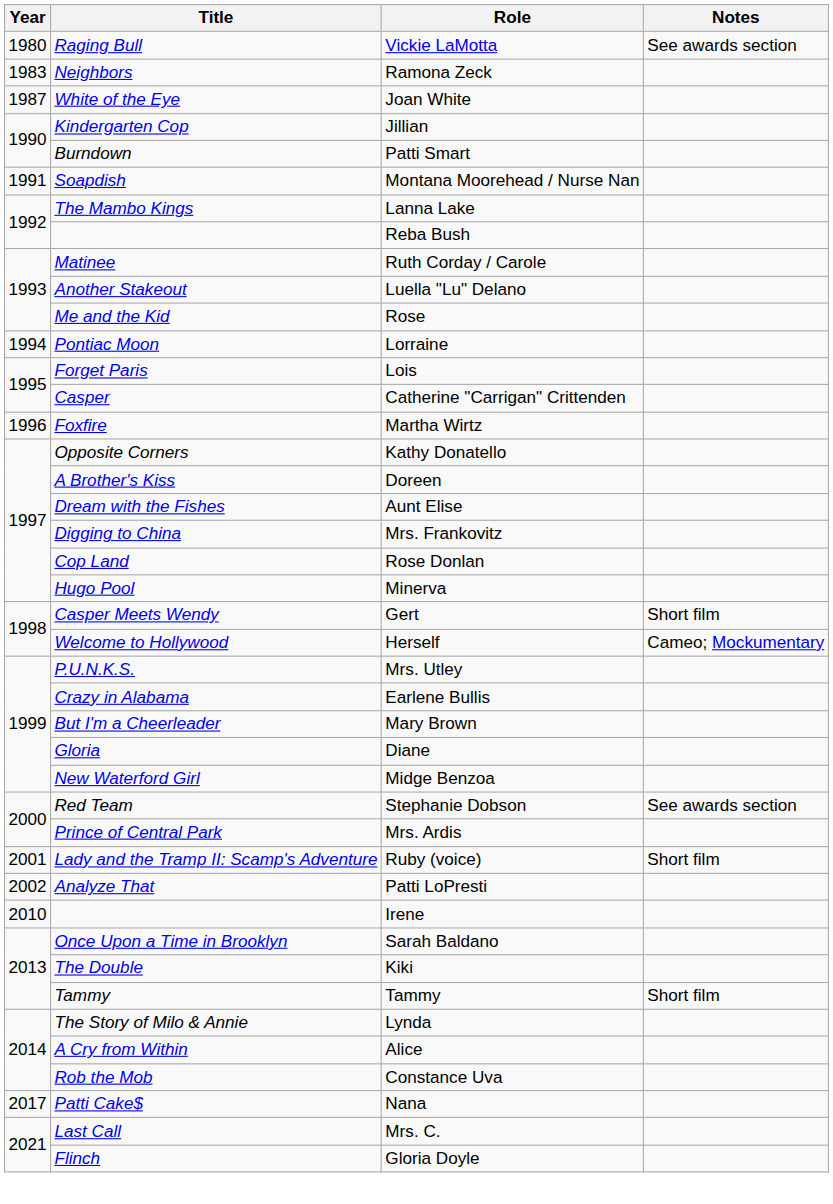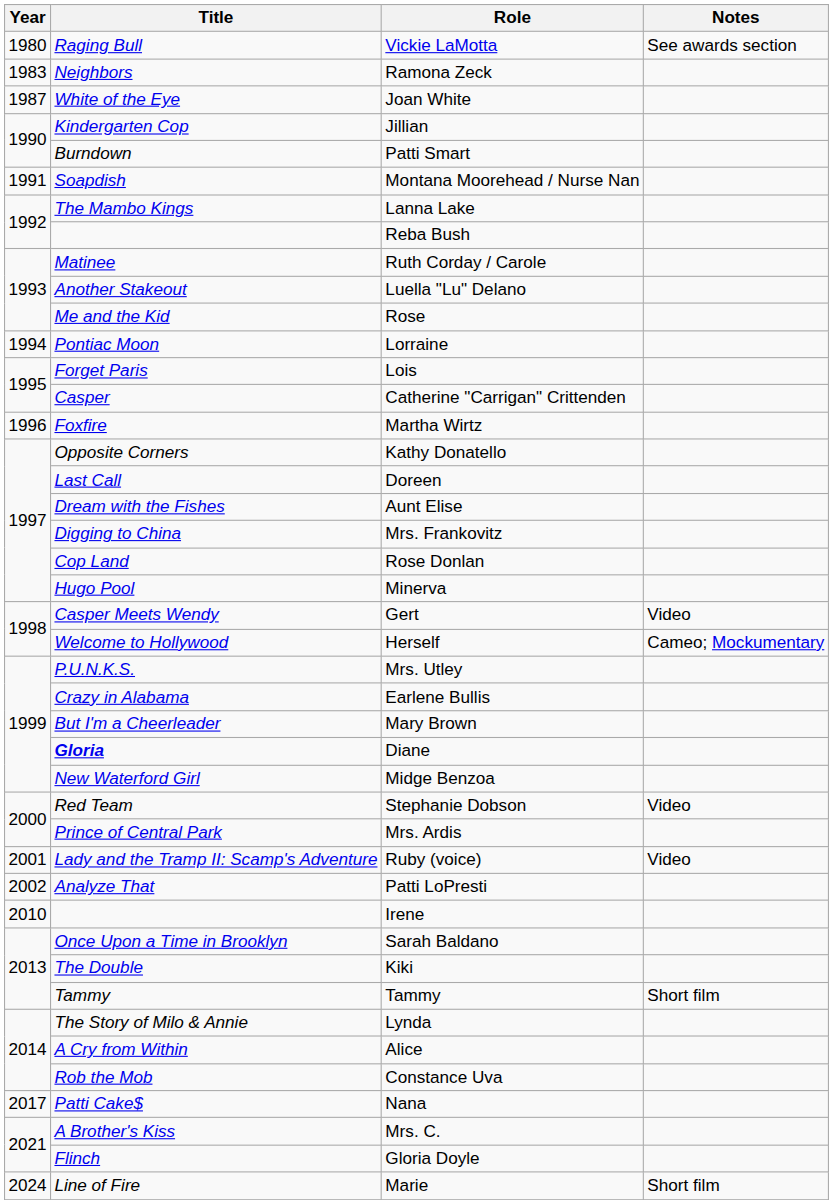 <table class="wikitable sortable">
 <tr>
 <th>Year</th>
 <th>Title</th>
 <th>Role</th>
 <th>Notes</th>
 </tr>
 <tr>
 <td>1980</td>
 <td><em><a href='#'>Raging Bull</a></em></td>
 <td><a href='#'>Vickie LaMotta</a></td>
 <td>See awards section</td>
 </tr>
 <tr>
 <td>1983</td>
 <td><em><a href='#'>Neighbors</a></em></td>
 <td>Ramona Zeck</td>
 <td></td>
 </tr>
 <tr>
 <td>1987</td>
 <td><em><a href='#'>White of the Eye</a></em></td>
 <td>Joan White</td>
 <td></td>
 </tr>
 <tr>
 <td rowspan=2>1990</td>
 <td><em><a href='#'>Kindergarten Cop</a></em></td>
 <td>Jillian</td>
 <td></td>
 </tr>
 <tr>
 <td><em>Burndown</em></td>
 <td>Patti Smart</td>
 <td></td>
 </tr>
 <tr>
 <td>1991</td>
 <td><em><a href='#'>Soapdish</a></em></td>
 <td>Montana Moorehead / Nurse Nan</td>
 <td></td>
 </tr>
 <tr>
 <td rowspan=2>1992</td>
 <td><em><a href='#'>The Mambo Kings</a></em></td>
 <td>Lanna Lake</td>
 <td></td>
 </tr>
 <tr>
 <td><em></em></td>
 <td>Reba Bush</td>
 <td></td>
 </tr>
 <tr>
 <td rowspan=3>1993</td>
 <td><em><a href='#'>Matinee</a></em></td>
 <td>Ruth Corday / Carole</td>
 <td></td>
 </tr>
 <tr>
 <td><em><a href='#'>Another Stakeout</a></em></td>
 <td>Luella "Lu" Delano</td>
 <td></td>
 </tr>
 <tr>
 <td><em><a href='#'>Me and the Kid</a></em></td>
 <td>Rose</td>
 <td></td>
 </tr>
 <tr>
 <td>1994</td>
 <td><em><a href='#'>Pontiac Moon</a></em></td>
 <td>Lorraine</td>
 <td></td>
 </tr>
 <tr>
 <td rowspan=2>1995</td>
 <td><em><a href='#'>Forget Paris</a></em></td>
 <td>Lois</td>
 <td></td>
 </tr>
 <tr>
 <td><em><a href='#'>Casper</a></em></td>
 <td>Catherine "Carrigan" Crittenden</td>
 <td></td>
 </tr>
 <tr>
 <td>1996</td>
 <td><em><a href='#'>Foxfire</a></em></td>
 <td>Martha Wirtz</td>
 <td></td>
 </tr>
 <tr>
 <td rowspan=6>1997</td>
 <td><em>Opposite Corners</em></td>
 <td>Kathy Donatello</td>
 <td></td>
 </tr>
 <tr>
-<td><em><a href='#'>A Brother's Kiss</a></em></td>
+<td><em><a href='#'>Last Call</a></em></td>
 <td>Doreen</td>
 <td></td>
 </tr>
 <tr>
 <td><em><a href='#'>Dream with the Fishes</a></em></td>
 <td>Aunt Elise</td>
 <td></td>
 </tr>
 <tr>
 <td><em><a href='#'>Digging to China</a></em></td>
 <td>Mrs. Frankovitz</td>
 <td></td>
 </tr>
 <tr>
 <td><em><a href='#'>Cop Land</a></em></td>
 <td>Rose Donlan</td>
 <td></td>
 </tr>
 <tr>
 <td><em><a href='#'>Hugo Pool</a></em></td>
 <td>Minerva</td>
 <td></td>
 </tr>
 <tr>
 <td rowspan=2>1998</td>
 <td><em><a href='#'>Casper Meets Wendy</a></em></td>
 <td>Gert</td>
-<td>Short film</td>
+<td>Video</td>
 </tr>
 <tr>
 <td><em><a href='#'>Welcome to Hollywood</a></em></td>
 <td>Herself</td>
 <td>Cameo; <a href='#'>Mockumentary</a></td>
 </tr>
 <tr>
 <td rowspan=5>1999</td>
 <td><em><a href='#'>P.U.N.K.S.</a></em></td>
 <td>Mrs. Utley</td>
 <td></td>
 </tr>
 <tr>
 <td><em><a href='#'>Crazy in Alabama</a></em></td>
 <td>Earlene Bullis</td>
 <td></td>
 </tr>
 <tr>
 <td><em><a href='#'>But I'm a Cheerleader</a></em></td>
 <td>Mary Brown</td>
 <td></td>
 </tr>
 <tr>
-<td><em><a href='#'>Gloria</a></em></td>
+<td><strong><em><a href='#'>Gloria</a></em></strong></td>
 <td>Diane</td>
 <td></td>
 </tr>
 <tr>
 <td><em><a href='#'>New Waterford Girl</a></em></td>
 <td>Midge Benzoa</td>
 <td></td>
 </tr>
 <tr>
 <td rowspan=2>2000</td>
 <td><em>Red Team</em></td>
 <td>Stephanie Dobson</td>
-<td>See awards section</td>
+<td>Video</td>
 </tr>
 <tr>
 <td><em><a href='#'>Prince of Central Park</a></em></td>
 <td>Mrs. Ardis</td>
 <td></td>
 </tr>
 <tr>
 <td>2001</td>
 <td><em><a href='#'>Lady and the Tramp II: Scamp's Adventure</a></em></td>
 <td>Ruby (voice)</td>
-<td>Short film</td>
+<td>Video</td>
 </tr>
 <tr>
 <td>2002</td>
 <td><em><a href='#'>Analyze That</a></em></td>
 <td>Patti LoPresti</td>
 <td></td>
 </tr>
 <tr>
 <td>2010</td>
 <td><em></em></td>
 <td>Irene</td>
 <td></td>
 </tr>
 <tr>
 <td rowspan=3>2013</td>
 <td><em><a href='#'>Once Upon a Time in Brooklyn</a></em></td>
 <td>Sarah Baldano</td>
 <td></td>
 </tr>
 <tr>
 <td><em><a href='#'>The Double</a></em></td>
 <td>Kiki</td>
 <td></td>
 </tr>
 <tr>
 <td><em>Tammy</em></td>
 <td>Tammy</td>
 <td>Short film</td>
 </tr>
 <tr>
 <td rowspan=3>2014</td>
 <td><em>The Story of Milo & Annie</em></td>
 <td>Lynda</td>
 <td></td>
 </tr>
 <tr>
 <td><em><a href='#'>A Cry from Within</a></em></td>
 <td>Alice</td>
 <td></td>
 </tr>
 <tr>
 <td><em><a href='#'>Rob the Mob</a></em></td>
 <td>Constance Uva</td>
 <td></td>
 </tr>
 <tr>
 <td>2017</td>
 <td><em><a href='#'>Patti Cake$</a></em></td>
 <td>Nana</td>
 <td></td>
 </tr>
 <tr>
 <td rowspan=2>2021</td>
-<td><em><a href='#'>Last Call</a></em></td>
+<td><em><a href='#'>A Brother's Kiss</a></em></td>
 <td>Mrs. C.</td>
 <td></td>
 </tr>
 <tr>
 <td><em><a href='#'>Flinch</a></em></td>
 <td>Gloria Doyle</td>
 <td></td>
 </tr>
+<tr>
+<td>2024</td>
+<td><em>Line of Fire</em></td>
+<td>Marie</td>
+<td>Short film</td>
+</tr>
 </table>
